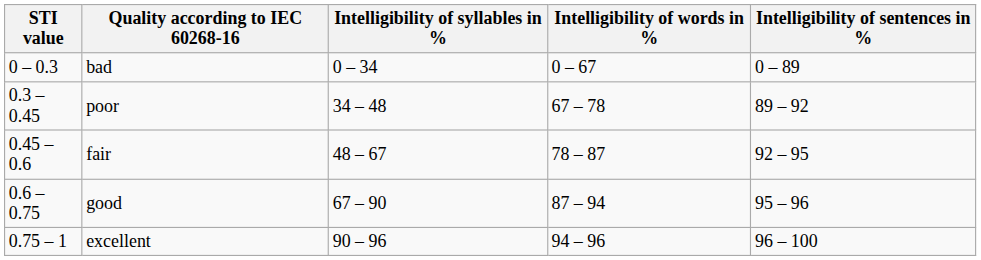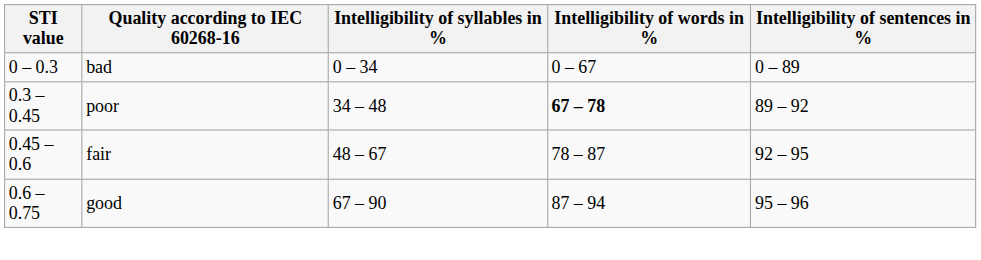 <table class="wikitable">
 <tr>
 <th>STI value</th>
 <th>Quality according to IEC 60268-16</th>
 <th>Intelligibility of syllables in %</th>
 <th>Intelligibility of words in %</th>
 <th>Intelligibility of sentences in %</th>
 </tr>
 <tr>
 <td>0 – 0.3</td>
 <td>bad</td>
 <td>0 – 34</td>
 <td>0 – 67</td>
 <td>0 – 89</td>
 </tr>
 <tr>
 <td>0.3 – 0.45</td>
 <td>poor</td>
 <td>34 – 48</td>
-<td>67 – 78</td>
+<td><strong>67 – 78</strong></td>
 <td>89 – 92</td>
 </tr>
 <tr>
 <td>0.45 – 0.6</td>
 <td>fair</td>
 <td>48 – 67</td>
 <td>78 – 87</td>
 <td>92 – 95</td>
 </tr>
 <tr>
 <td>0.6 – 0.75</td>
 <td>good</td>
 <td>67 – 90</td>
 <td>87 – 94</td>
 <td>95 – 96</td>
 </tr>
-<tr>
-<td>0.75 – 1</td>
-<td>excellent</td>
-<td>90 – 96</td>
-<td>94 – 96</td>
-<td>96 – 100</td>
-</tr>
 </table>
